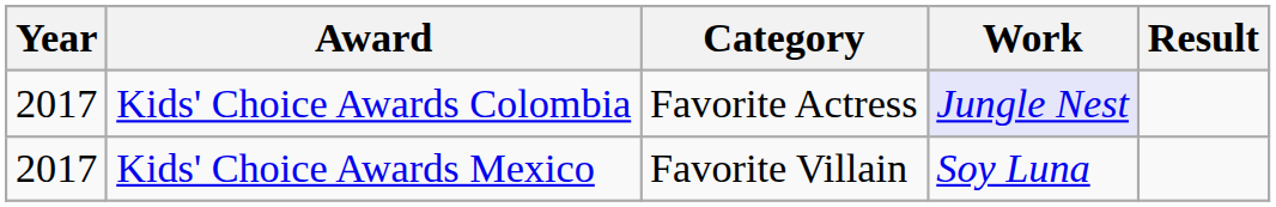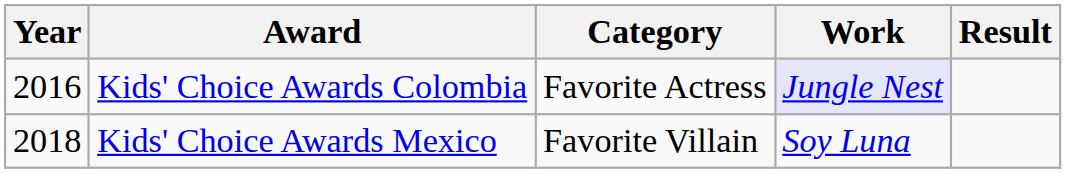 <table class="wikitable">
 <tr>
 <th>Year</th>
 <th>Award</th>
 <th>Category</th>
 <th>Work</th>
 <th>Result</th>
 </tr>
 <tr>
-<td>2017</td>
+<td>2016</td>
 <td><a href='#'>Kids' Choice Awards Colombia</a></td>
 <td>Favorite Actress</td>
 <td style="background: lavender;"><em><a href='#'>Jungle Nest</a></em></td>
 <td></td>
 </tr>
 <tr>
-<td>2017</td>
+<td>2018</td>
 <td><a href='#'>Kids' Choice Awards Mexico</a></td>
 <td>Favorite Villain</td>
 <td><em><a href='#'>Soy Luna</a></em></td>
 <td></td>
 </tr>
 </table>
